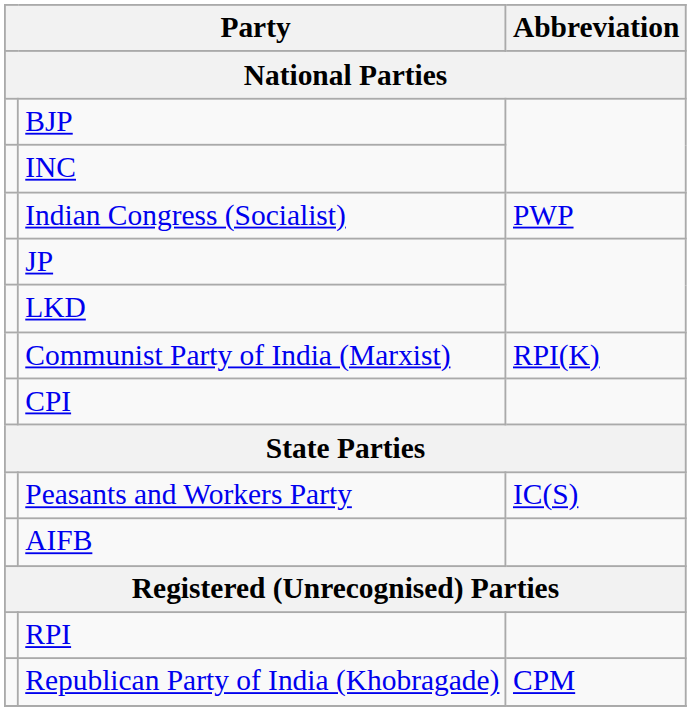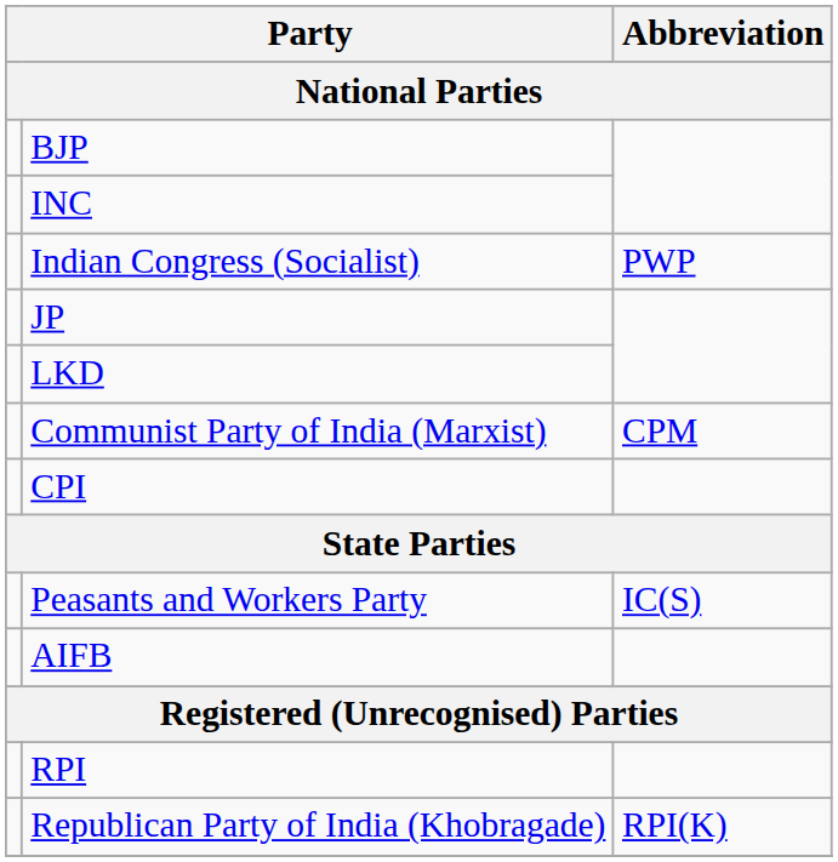 <table class="wikitable">
 <tr>
 <th Colspan=2>Party</th>
 <th>Abbreviation</th>
 </tr>
 <tr>
 <th Colspan=4>National Parties</th>
 </tr>
 <tr>
 <td></td>
 <td><a href='#'>BJP</a></td>
 </tr>
 <tr>
 <td></td>
 <td><a href='#'>INC</a></td>
 </tr>
 <tr>
 <td></td>
 <td><a href='#'>Indian Congress (Socialist)</a></td>
 <td><a href='#'>PWP</a></td>
 </tr>
 <tr>
 <td></td>
 <td><a href='#'>JP</a></td>
 </tr>
 <tr>
 <td></td>
 <td><a href='#'>LKD</a></td>
 </tr>
 <tr>
 <td></td>
 <td><a href='#'>Communist Party of India (Marxist)</a></td>
-<td><a href='#'>RPI(K)</a></td>
+<td><a href='#'>CPM</a></td>
 </tr>
 <tr>
 <td></td>
 <td><a href='#'>CPI</a></td>
 </tr>
 <tr>
 <th Colspan=4>State Parties</th>
 </tr>
 <tr>
 <td></td>
 <td><a href='#'>Peasants and Workers Party</a></td>
 <td><a href='#'>IC(S)</a></td>
 </tr>
 <tr>
 <td></td>
 <td><a href='#'>AIFB</a></td>
 </tr>
 <tr>
 <th Colspan=4>Registered (Unrecognised) Parties</th>
 </tr>
 <tr>
 <td></td>
 <td><a href='#'>RPI</a></td>
 </tr>
 <tr>
 <td></td>
 <td><a href='#'>Republican Party of India (Khobragade)</a></td>
-<td><a href='#'>CPM</a></td>
+<td><a href='#'>RPI(K)</a></td>
 </tr>
 <tr>
 </tr>
 </table>
